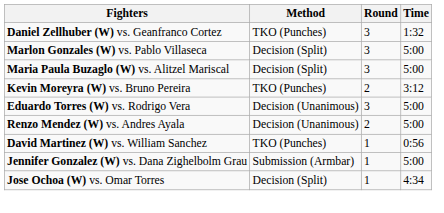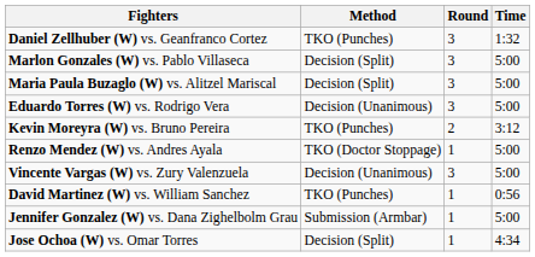 <table class="wikitable">
 <tr>
 <th>Fighters</th>
 <th>Method</th>
 <th>Round</th>
 <th>Time</th>
 </tr>
 <tr>
 <td><strong>Daniel Zellhuber (W)</strong> vs. Geanfranco Cortez</td>
 <td>TKO (Punches)</td>
 <td>3</td>
 <td>1:32</td>
 </tr>
 <tr>
 <td><strong>Marlon Gonzales (W)</strong> vs. Pablo Villaseca</td>
 <td>Decision (Split)</td>
 <td>3</td>
 <td>5:00</td>
 </tr>
 <tr>
 <td><strong>Maria Paula Buzaglo (W)</strong> vs. Alitzel Mariscal</td>
 <td>Decision (Split)</td>
 <td>3</td>
 <td>5:00</td>
 </tr>
 <tr>
+<td><strong>Eduardo Torres (W)</strong> vs. Rodrigo Vera</td>
+<td>Decision (Unanimous)</td>
+<td>3</td>
+<td>5:00</td>
+</tr>
+<tr>
 <td><strong>Kevin Moreyra (W)</strong> vs. Bruno Pereira</td>
 <td>TKO (Punches)</td>
 <td>2</td>
 <td>3:12</td>
 </tr>
 <tr>
-<td><strong>Eduardo Torres (W)</strong> vs. Rodrigo Vera</td>
-<td>Decision (Unanimous)</td>
-<td>3</td>
+<td><strong>Renzo Mendez (W)</strong> vs. Andres Ayala</td>
+<td>TKO (Doctor Stoppage)</td>
+<td>1</td>
 <td>5:00</td>
 </tr>
 <tr>
-<td><strong>Renzo Mendez (W)</strong> vs. Andres Ayala</td>
+<td><strong>Vincente Vargas (W)</strong> vs. Zury Valenzuela</td>
 <td>Decision (Unanimous)</td>
-<td>2</td>
+<td>3</td>
 <td>5:00</td>
 </tr>
 <tr>
 <td><strong>David Martinez (W)</strong> vs. William Sanchez</td>
 <td>TKO (Punches)</td>
 <td>1</td>
 <td>0:56</td>
 </tr>
 <tr>
 <td><strong>Jennifer Gonzalez (W)</strong> vs. Dana Zighelbolm Grau</td>
 <td>Submission (Armbar)</td>
 <td>1</td>
 <td>5:00</td>
 </tr>
 <tr>
 <td><strong>Jose Ochoa (W)</strong> vs. Omar Torres</td>
 <td>Decision (Split)</td>
 <td>1</td>
 <td>4:34</td>
 </tr>
 </table>
